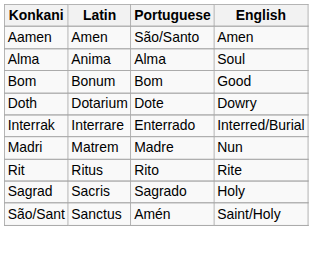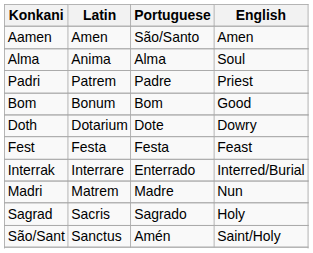 <table class="wikitable sortable">
 <tr>
 <th>Konkani</th>
 <th>Latin</th>
 <th>Portuguese</th>
 <th>English</th>
 </tr>
 <tr>
 </tr>
 <tr>
 <td>Aamen</td>
 <td>Amen</td>
 <td>São/Santo</td>
 <td>Amen</td>
 </tr>
 <tr>
 </tr>
 <tr>
 <td>Alma</td>
 <td>Anima</td>
 <td>Alma</td>
 <td>Soul</td>
 </tr>
 <tr>
 </tr>
 <tr>
+<td>Padri</td>
+<td>Patrem</td>
+<td>Padre</td>
+<td>Priest</td>
+</tr>
+<tr>
 </tr>
 <tr>
 <td>Bom</td>
 <td>Bonum</td>
 <td>Bom</td>
 <td>Good</td>
 </tr>
 <tr>
 </tr>
 <tr>
 <td>Doth</td>
 <td>Dotarium</td>
 <td>Dote</td>
 <td>Dowry</td>
 </tr>
 <tr>
 </tr>
 <tr>
+<td>Fest</td>
+<td>Festa</td>
+<td>Festa</td>
+<td>Feast</td>
+</tr>
+<tr>
 </tr>
 <tr>
 <td>Interrak</td>
 <td>Interrare</td>
 <td>Enterrado</td>
 <td>Interred/Burial</td>
 </tr>
 <tr>
 </tr>
 <tr>
 <td>Madri</td>
 <td>Matrem</td>
 <td>Madre</td>
 <td>Nun</td>
 </tr>
 <tr>
-</tr>
-<tr>
-<td>Rit</td>
-<td>Ritus</td>
-<td>Rito</td>
-<td>Rite</td>
 </tr>
 <tr>
 </tr>
 <tr>
 <td>Sagrad</td>
 <td>Sacris</td>
 <td>Sagrado</td>
 <td>Holy</td>
 </tr>
 <tr>
 </tr>
 <tr>
 <td>São/Sant</td>
 <td>Sanctus</td>
 <td>Amén</td>
 <td>Saint/Holy</td>
 </tr>
 <tr>
 </tr>
 <tr>
 </tr>
 </table>
